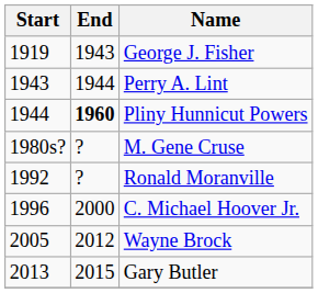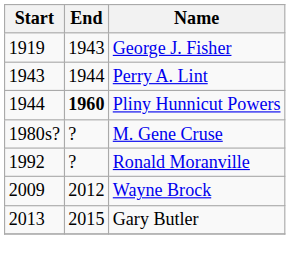 <table class="wikitable sortable">
 <tr>
 <th>Start</th>
 <th>End</th>
 <th>Name</th>
 </tr>
 <tr>
 <td>1919</td>
 <td>1943</td>
 <td><a href='#'>George J. Fisher</a></td>
 </tr>
 <tr>
 <td>1943</td>
 <td>1944</td>
 <td><a href='#'>Perry A. Lint</a></td>
 </tr>
 <tr>
 <td>1944</td>
 <td><strong>1960</strong></td>
 <td><a href='#'>Pliny Hunnicut Powers</a></td>
 </tr>
 <tr>
 <td>1980s?</td>
 <td>?</td>
 <td><a href='#'>M. Gene Cruse</a></td>
 </tr>
 <tr>
 <td>1992</td>
 <td>?</td>
 <td><a href='#'>Ronald Moranville</a></td>
 </tr>
 <tr>
-<td>1996</td>
-<td>2000</td>
-<td><a href='#'>C. Michael Hoover Jr.</a></td>
-</tr>
-<tr>
-<td>2005</td>
+<td>2009</td>
 <td>2012</td>
 <td><a href='#'>Wayne Brock</a></td>
 </tr>
 <tr>
 <td>2013</td>
 <td>2015</td>
 <td>Gary Butler</td>
 </tr>
 <tr>
 </tr>
 </table>
